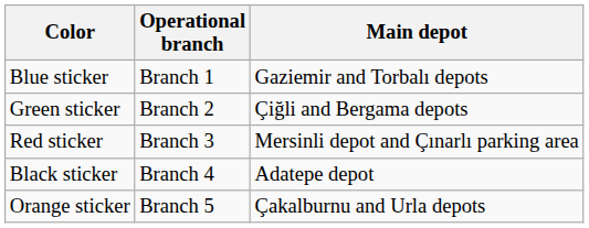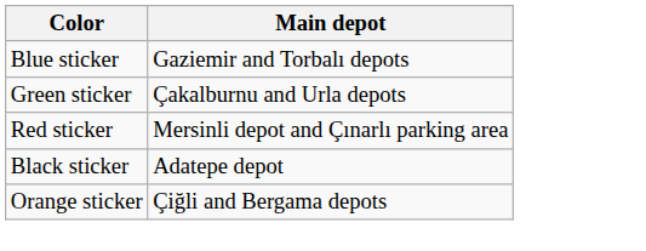 <table class="wikitable">
 <tr>
 <th>Color</th>
-<th>Operational <br> branch</th>
 <th>Main depot</th>
 </tr>
 <tr>
 <td><div>Blue sticker</div></td>
-<td>Branch 1</td>
 <td>Gaziemir and Torbalı depots</td>
 </tr>
 <tr>
 <td><div>Green sticker</div></td>
-<td>Branch 2</td>
-<td>Çiğli and Bergama depots</td>
+<td>Çakalburnu and Urla depots</td>
 </tr>
 <tr>
 <td><div>Red sticker</div></td>
-<td>Branch 3</td>
 <td>Mersinli depot and Çınarlı parking area</td>
 </tr>
 <tr>
 <td><div>Black sticker</div></td>
-<td>Branch 4</td>
 <td>Adatepe depot</td>
 </tr>
 <tr>
 <td><div>Orange sticker</div></td>
-<td>Branch 5</td>
-<td>Çakalburnu and Urla depots</td>
+<td>Çiğli and Bergama depots</td>
 </tr>
 </table>
